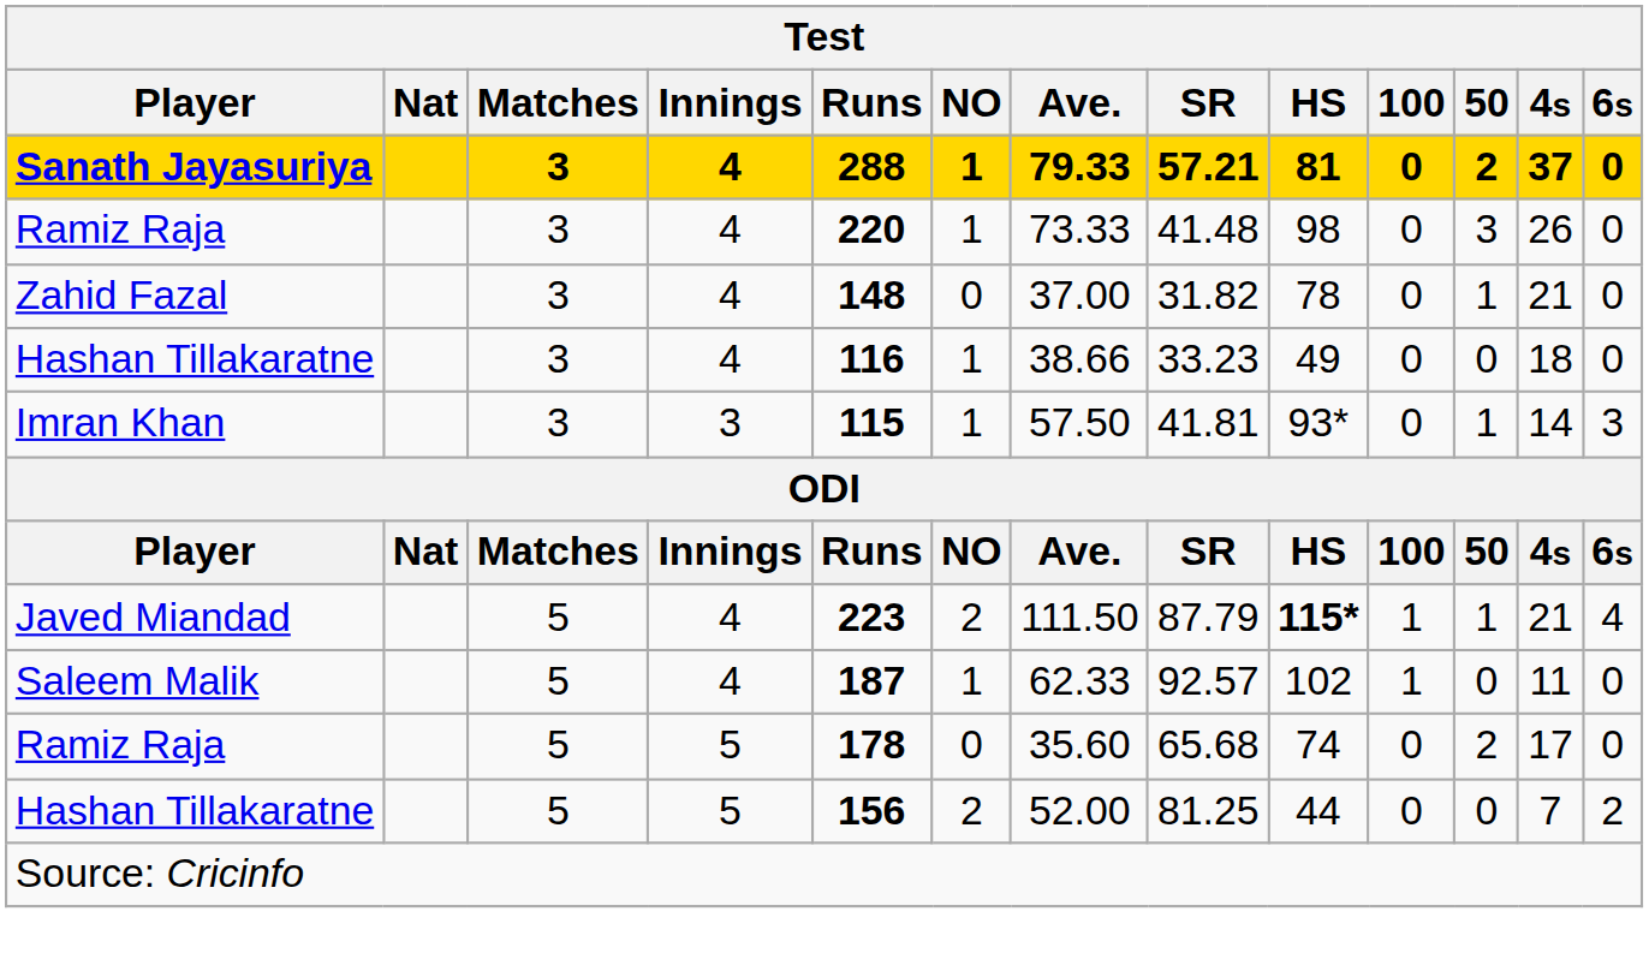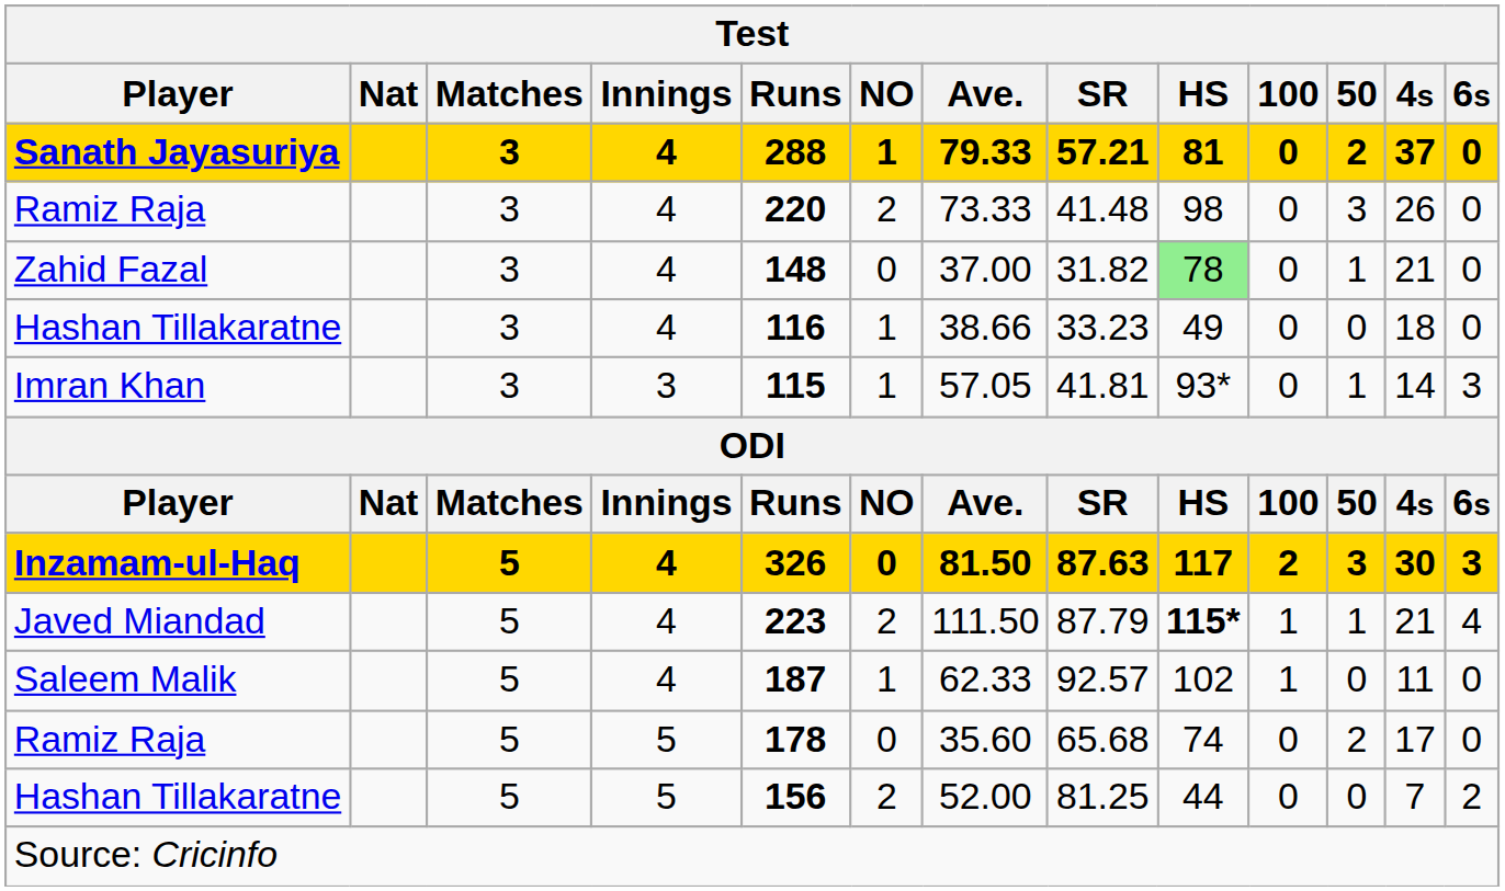 <table class="wikitable">
 <tr>
 <th colspan="13">Test</th>
 </tr>
 <tr>
 <th>Player</th>
 <th>Nat</th>
 <th>Matches</th>
 <th>Innings</th>
 <th>Runs</th>
 <th>NO</th>
 <th>Ave.</th>
 <th>SR</th>
 <th>HS</th>
 <th>100</th>
 <th>50</th>
 <th>4<small>s</small></th>
 <th>6<small>s</small></th>
 </tr>
 <tr style="background:gold;">
 <td><strong><a href='#'>Sanath Jayasuriya</a></strong></td>
 <td style="text-align:center;"></td>
 <td style="text-align:center;"><strong>3</strong></td>
 <td style="text-align:center;"><strong>4</strong></td>
 <td style="text-align:center;"><strong>288</strong></td>
 <td style="text-align:center;"><strong>1</strong></td>
 <td style="text-align:center;"><strong>79.33</strong></td>
 <td style="text-align:center;"><strong>57.21</strong></td>
 <td style="text-align:center;"><strong>81</strong></td>
 <td style="text-align:center;"><strong>0</strong></td>
 <td style="text-align:center;"><strong>2</strong></td>
 <td style="text-align:center;"><strong>37</strong></td>
 <td style="text-align:center;"><strong>0</strong></td>
 </tr>
 <tr>
 <td><a href='#'>Ramiz Raja</a></td>
 <td style="text-align:center;"></td>
 <td style="text-align:center;">3</td>
 <td style="text-align:center;">4</td>
 <td style="text-align:center;"><strong>220</strong></td>
-<td style="text-align:center;">1</td>
+<td style="text-align:center;">2</td>
 <td style="text-align:center;">73.33</td>
 <td style="text-align:center;">41.48</td>
 <td style="text-align:center;">98</td>
 <td style="text-align:center;">0</td>
 <td style="text-align:center;">3</td>
 <td style="text-align:center;">26</td>
 <td style="text-align:center;">0</td>
 </tr>
 <tr>
 <td><a href='#'>Zahid Fazal</a></td>
 <td style="text-align:center;"></td>
 <td style="text-align:center;">3</td>
 <td style="text-align:center;">4</td>
 <td style="text-align:center;"><strong>148</strong></td>
 <td style="text-align:center;">0</td>
 <td style="text-align:center;">37.00</td>
 <td style="text-align:center;">31.82</td>
-<td style="text-align:center;">78</td>
+<td style="background: lightgreen; text-align:center;">78</td>
 <td style="text-align:center;">0</td>
 <td style="text-align:center;">1</td>
 <td style="text-align:center;">21</td>
 <td style="text-align:center;">0</td>
 </tr>
 <tr>
 <td><a href='#'>Hashan Tillakaratne</a></td>
 <td style="text-align:center;"></td>
 <td style="text-align:center;">3</td>
 <td style="text-align:center;">4</td>
 <td style="text-align:center;"><strong>116</strong></td>
 <td style="text-align:center;">1</td>
 <td style="text-align:center;">38.66</td>
 <td style="text-align:center;">33.23</td>
 <td style="text-align:center;">49</td>
 <td style="text-align:center;">0</td>
 <td style="text-align:center;">0</td>
 <td style="text-align:center;">18</td>
 <td style="text-align:center;">0</td>
 </tr>
 <tr>
 <td><a href='#'>Imran Khan</a></td>
 <td style="text-align:center;"></td>
 <td style="text-align:center;">3</td>
 <td style="text-align:center;">3</td>
 <td style="text-align:center;"><strong>115</strong></td>
 <td style="text-align:center;">1</td>
-<td style="text-align:center;">57.50</td>
+<td style="text-align:center;">57.05</td>
 <td style="text-align:center;">41.81</td>
 <td style="text-align:center;">93*</td>
 <td style="text-align:center;">0</td>
 <td style="text-align:center;">1</td>
 <td style="text-align:center;">14</td>
 <td style="text-align:center;">3</td>
 </tr>
 <tr>
 <th colspan="13">ODI</th>
 </tr>
 <tr>
 <th>Player</th>
 <th>Nat</th>
 <th>Matches</th>
 <th>Innings</th>
 <th>Runs</th>
 <th>NO</th>
 <th>Ave.</th>
 <th>SR</th>
 <th>HS</th>
 <th>100</th>
 <th>50</th>
 <th>4<small>s</small></th>
 <th>6<small>s</small></th>
+</tr>
+<tr style="background:gold;">
+<td><strong><a href='#'>Inzamam-ul-Haq</a></strong></td>
+<td></td>
+<td style="text-align:center;"><strong>5</strong></td>
+<td style="text-align:center;"><strong>4</strong></td>
+<td style="text-align:center;"><strong>326</strong></td>
+<td style="text-align:center;"><strong>0</strong></td>
+<td style="text-align:center;"><strong>81.50</strong></td>
+<td style="text-align:center;"><strong>87.63</strong></td>
+<td style="text-align:center;"><strong>117</strong></td>
+<td style="text-align:center;"><strong>2</strong></td>
+<td style="text-align:center;"><strong>3</strong></td>
+<td style="text-align:center;"><strong>30</strong></td>
+<td style="text-align:center;"><strong>3</strong></td>
 </tr>
 <tr>
 <td><a href='#'>Javed Miandad</a></td>
 <td></td>
 <td style="text-align:center;">5</td>
 <td style="text-align:center;">4</td>
 <td style="text-align:center;"><strong>223</strong></td>
 <td style="text-align:center;">2</td>
 <td style="text-align:center;">111.50</td>
 <td style="text-align:center;">87.79</td>
 <td style="text-align:center;"><strong>115*</strong></td>
 <td style="text-align:center;">1</td>
 <td style="text-align:center;">1</td>
 <td style="text-align:center;">21</td>
 <td style="text-align:center;">4</td>
 </tr>
 <tr>
 <td><a href='#'>Saleem Malik</a></td>
 <td></td>
 <td style="text-align:center;">5</td>
 <td style="text-align:center;">4</td>
 <td style="text-align:center;"><strong>187</strong></td>
 <td style="text-align:center;">1</td>
 <td style="text-align:center;">62.33</td>
 <td style="text-align:center;">92.57</td>
 <td style="text-align:center;">102</td>
 <td style="text-align:center;">1</td>
 <td style="text-align:center;">0</td>
 <td style="text-align:center;">11</td>
 <td style="text-align:center;">0</td>
 </tr>
 <tr>
 <td><a href='#'>Ramiz Raja</a></td>
 <td></td>
 <td style="text-align:center;">5</td>
 <td style="text-align:center;">5</td>
 <td style="text-align:center;"><strong>178</strong></td>
 <td style="text-align:center;">0</td>
 <td style="text-align:center;">35.60</td>
 <td style="text-align:center;">65.68</td>
 <td style="text-align:center;">74</td>
 <td style="text-align:center;">0</td>
 <td style="text-align:center;">2</td>
 <td style="text-align:center;">17</td>
 <td style="text-align:center;">0</td>
 </tr>
 <tr>
 <td><a href='#'>Hashan Tillakaratne</a></td>
 <td></td>
 <td style="text-align:center;">5</td>
 <td style="text-align:center;">5</td>
 <td style="text-align:center;"><strong>156</strong></td>
 <td style="text-align:center;">2</td>
 <td style="text-align:center;">52.00</td>
 <td style="text-align:center;">81.25</td>
 <td style="text-align:center;">44</td>
 <td style="text-align:center;">0</td>
 <td style="text-align:center;">0</td>
 <td style="text-align:center;">7</td>
 <td style="text-align:center;">2</td>
 </tr>
 <tr>
 <td colspan="13">Source: <em>Cricinfo</em></td>
 </tr>
 </table>
